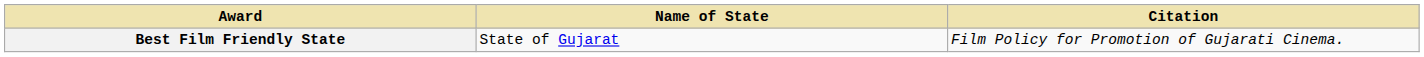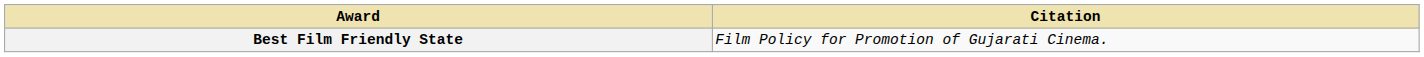 <table class="wikitable plainrowheaders" style="width:100%;">
 <tr>
 <th style="background-color:#EFE4B0;width:20%;">Award</th>
-<th style="background-color:#EFE4B0;width:20%;">Name of State</th>
 <th style="background-color:#EFE4B0;width:20%;">Citation</th>
 </tr>
 <tr>
 <th scope="row">Best Film Friendly State</th>
-<td>State of <a href='#'>Gujarat</a></td>
 <td><em>Film Policy for Promotion of Gujarati Cinema.</em></td>
 </tr>
 </table>
